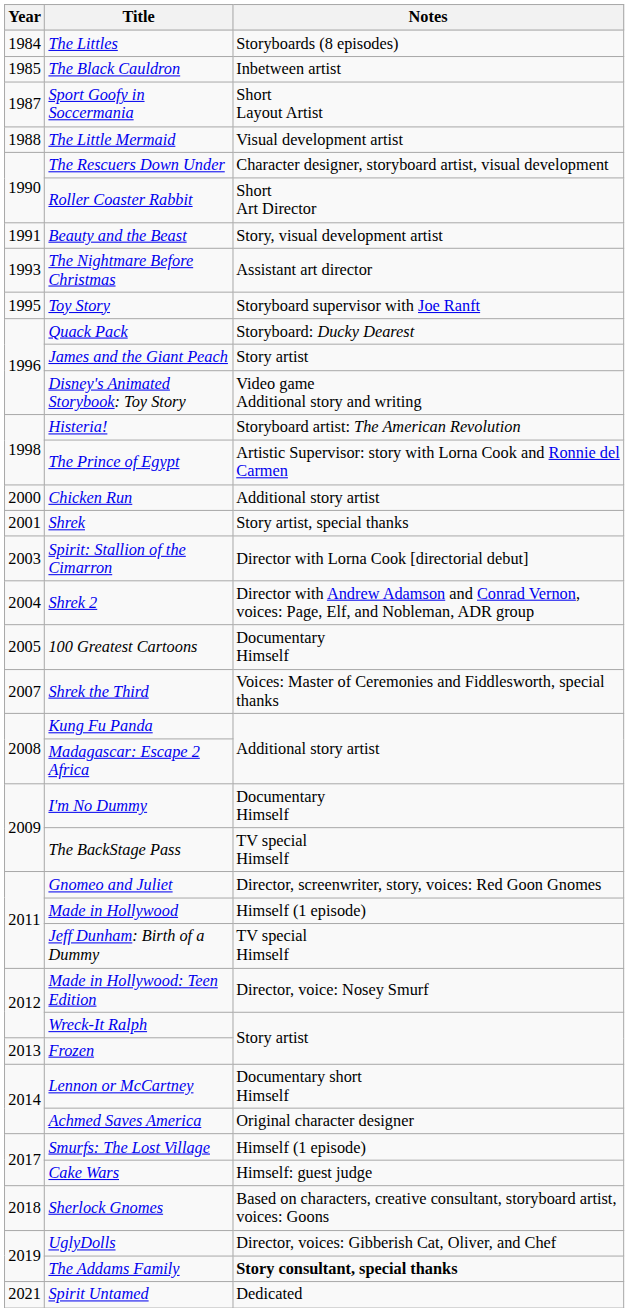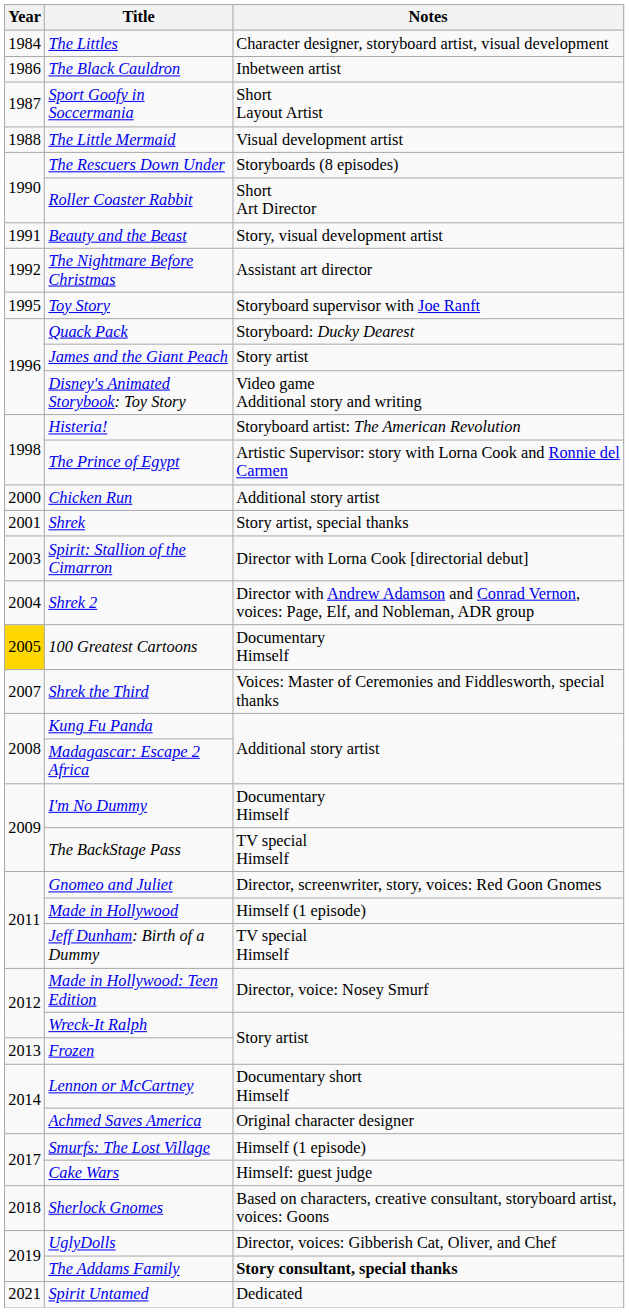 <table class="wikitable sortable">
 <tr style="background:#ccc; text-align:center;">
 <th>Year</th>
 <th>Title</th>
 <th>Notes</th>
 </tr>
 <tr>
 <td>1984</td>
 <td><em><a href='#'>The Littles</a></em></td>
-<td>Storyboards (8 episodes)</td>
+<td>Character designer, storyboard artist, visual development</td>
 </tr>
 <tr>
-<td>1985</td>
+<td>1986</td>
 <td><em><a href='#'>The Black Cauldron</a></em></td>
 <td>Inbetween artist</td>
 </tr>
 <tr>
 <td>1987</td>
 <td><em><a href='#'>Sport Goofy in Soccermania</a></em></td>
 <td>Short<br>Layout Artist</td>
 </tr>
 <tr>
 <td>1988</td>
 <td><em><a href='#'>The Little Mermaid</a></em></td>
 <td>Visual development artist</td>
 </tr>
 <tr>
 <td rowspan="2">1990</td>
 <td><em><a href='#'>The Rescuers Down Under</a></em></td>
-<td>Character designer, storyboard artist, visual development</td>
+<td>Storyboards (8 episodes)</td>
 </tr>
 <tr>
 <td><em><a href='#'>Roller Coaster Rabbit</a></em></td>
 <td>Short<br>Art Director</td>
 </tr>
 <tr>
 <td>1991</td>
 <td><em><a href='#'>Beauty and the Beast</a></em></td>
 <td>Story, visual development artist</td>
 </tr>
 <tr>
-<td>1993</td>
+<td>1992</td>
 <td><em><a href='#'>The Nightmare Before Christmas</a></em></td>
 <td>Assistant art director</td>
 </tr>
 <tr>
 <td>1995</td>
 <td><em><a href='#'>Toy Story</a></em></td>
 <td>Storyboard supervisor with <a href='#'>Joe Ranft</a></td>
 </tr>
 <tr>
 <td rowspan="3">1996</td>
 <td><em><a href='#'>Quack Pack</a></em></td>
 <td>Storyboard: <em>Ducky Dearest</em></td>
 </tr>
 <tr>
 <td><em><a href='#'>James and the Giant Peach</a></em></td>
 <td>Story artist</td>
 </tr>
 <tr>
 <td><em><a href='#'>Disney's Animated Storybook</a>: Toy Story</em></td>
 <td>Video game<br>Additional story and writing</td>
 </tr>
 <tr>
 <td rowspan="2">1998</td>
 <td><em><a href='#'>Histeria!</a></em></td>
 <td>Storyboard artist: <em>The American Revolution</em></td>
 </tr>
 <tr>
 <td><em><a href='#'>The Prince of Egypt</a></em></td>
 <td>Artistic Supervisor: story with Lorna Cook and <a href='#'>Ronnie del Carmen</a></td>
 </tr>
 <tr>
 <td>2000</td>
 <td><em><a href='#'>Chicken Run</a></em></td>
 <td>Additional story artist</td>
 </tr>
 <tr>
 <td>2001</td>
 <td><em><a href='#'>Shrek</a></em></td>
 <td>Story artist, special thanks</td>
 </tr>
 <tr>
 <td>2003</td>
 <td><em><a href='#'>Spirit: Stallion of the Cimarron</a></em></td>
 <td>Director with Lorna Cook [directorial debut]</td>
 </tr>
 <tr>
 <td>2004</td>
 <td><em><a href='#'>Shrek 2</a></em></td>
 <td>Director with <a href='#'>Andrew Adamson</a> and <a href='#'>Conrad Vernon</a>, voices: Page, Elf, and Nobleman, ADR group</td>
 </tr>
 <tr>
-<td>2005</td>
+<td style="background: gold;">2005</td>
 <td><em>100 Greatest Cartoons</em></td>
 <td>Documentary<br>Himself</td>
 </tr>
 <tr>
 <td>2007</td>
 <td><em><a href='#'>Shrek the Third</a></em></td>
 <td>Voices: Master of Ceremonies and Fiddlesworth, special thanks</td>
 </tr>
 <tr>
 <td rowspan="2">2008</td>
 <td><em><a href='#'>Kung Fu Panda</a></em></td>
 <td rowspan="2">Additional story artist</td>
 </tr>
 <tr>
 <td><em><a href='#'>Madagascar: Escape 2 Africa</a></em></td>
 </tr>
 <tr>
 <td rowspan="2">2009</td>
 <td><em><a href='#'>I'm No Dummy</a></em></td>
 <td>Documentary<br>Himself</td>
 </tr>
 <tr>
 <td><em>The BackStage Pass</em></td>
 <td>TV special<br>Himself</td>
 </tr>
 <tr>
 <td rowspan="3">2011</td>
 <td><em><a href='#'>Gnomeo and Juliet</a></em></td>
 <td>Director, screenwriter, story, voices: Red Goon Gnomes</td>
 </tr>
 <tr>
 <td><em><a href='#'>Made in Hollywood</a></em></td>
 <td>Himself (1 episode)</td>
 </tr>
 <tr>
 <td><em><a href='#'>Jeff Dunham</a>: Birth of a Dummy</em></td>
 <td>TV special<br>Himself</td>
 </tr>
 <tr>
 <td rowspan="2">2012</td>
 <td><em><a href='#'>Made in Hollywood: Teen Edition</a></em></td>
 <td>Director, voice: Nosey Smurf</td>
 </tr>
 <tr ((mlg the movie)) rowspan 2 / Director>
 <td><em><a href='#'>Wreck-It Ralph</a></em></td>
 <td rowspan="2">Story artist</td>
 </tr>
 <tr>
 <td>2013</td>
 <td><em><a href='#'>Frozen</a></em></td>
 </tr>
 <tr>
 <td rowspan="2">2014</td>
 <td><em><a href='#'>Lennon or McCartney</a></em></td>
 <td>Documentary short<br>Himself</td>
 </tr>
 <tr>
 <td><em><a href='#'>Achmed Saves America</a></em></td>
 <td>Original character designer</td>
 </tr>
 <tr>
 <td rowspan="2">2017</td>
 <td><em><a href='#'>Smurfs: The Lost Village</a></em></td>
 <td>Himself (1 episode)</td>
 </tr>
 <tr>
 <td><em><a href='#'>Cake Wars</a></em></td>
 <td>Himself: guest judge</td>
 </tr>
 <tr>
 <td>2018</td>
 <td><em><a href='#'>Sherlock Gnomes</a></em></td>
 <td>Based on characters, creative consultant, storyboard artist, voices: Goons</td>
 </tr>
 <tr>
 <td rowspan="2">2019</td>
 <td><em><a href='#'>UglyDolls</a></em></td>
 <td>Director, voices: Gibberish Cat, Oliver, and Chef</td>
 </tr>
 <tr>
 <td><em><a href='#'>The Addams Family</a></em></td>
 <td><strong>Story consultant, special thanks</strong></td>
 </tr>
 <tr>
 <td>2021</td>
 <td><em><a href='#'>Spirit Untamed</a></em></td>
 <td>Dedicated</td>
 </tr>
 </table>
